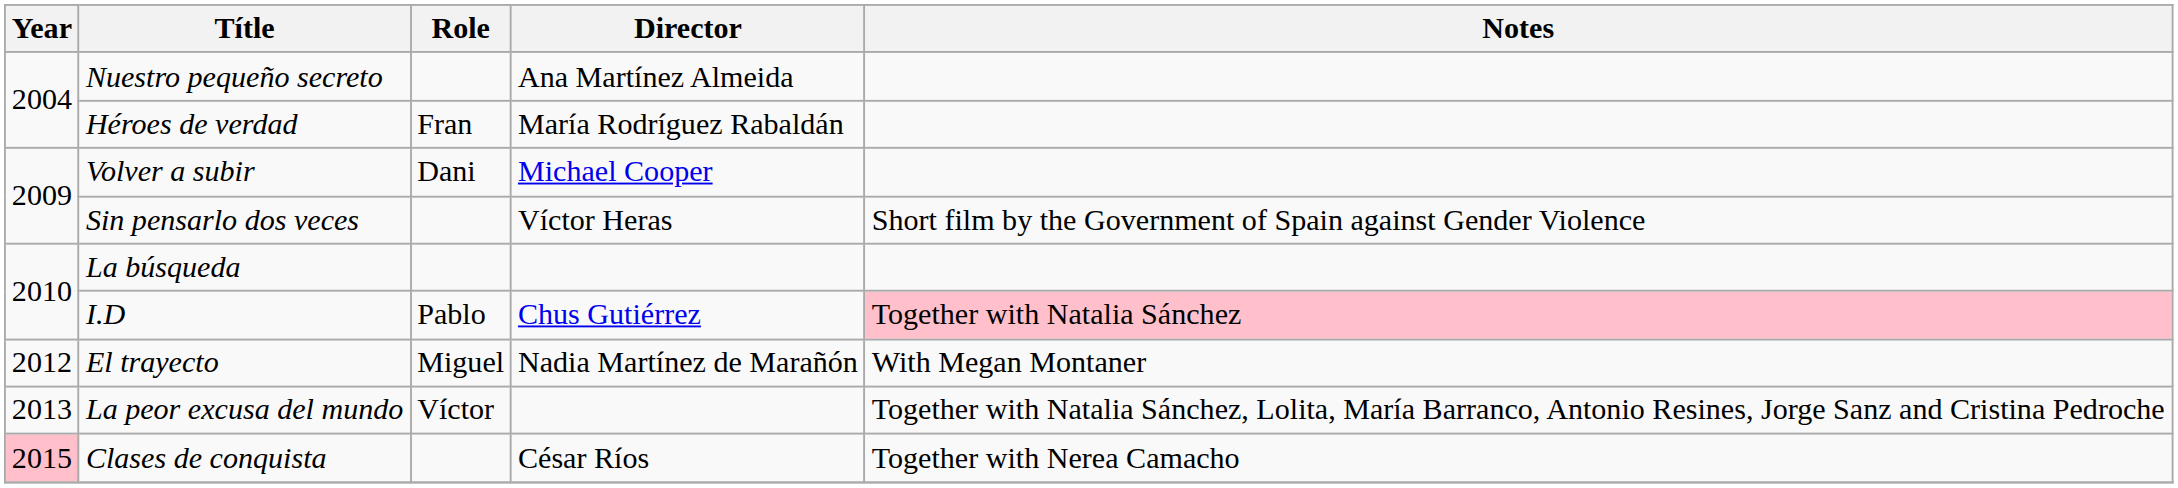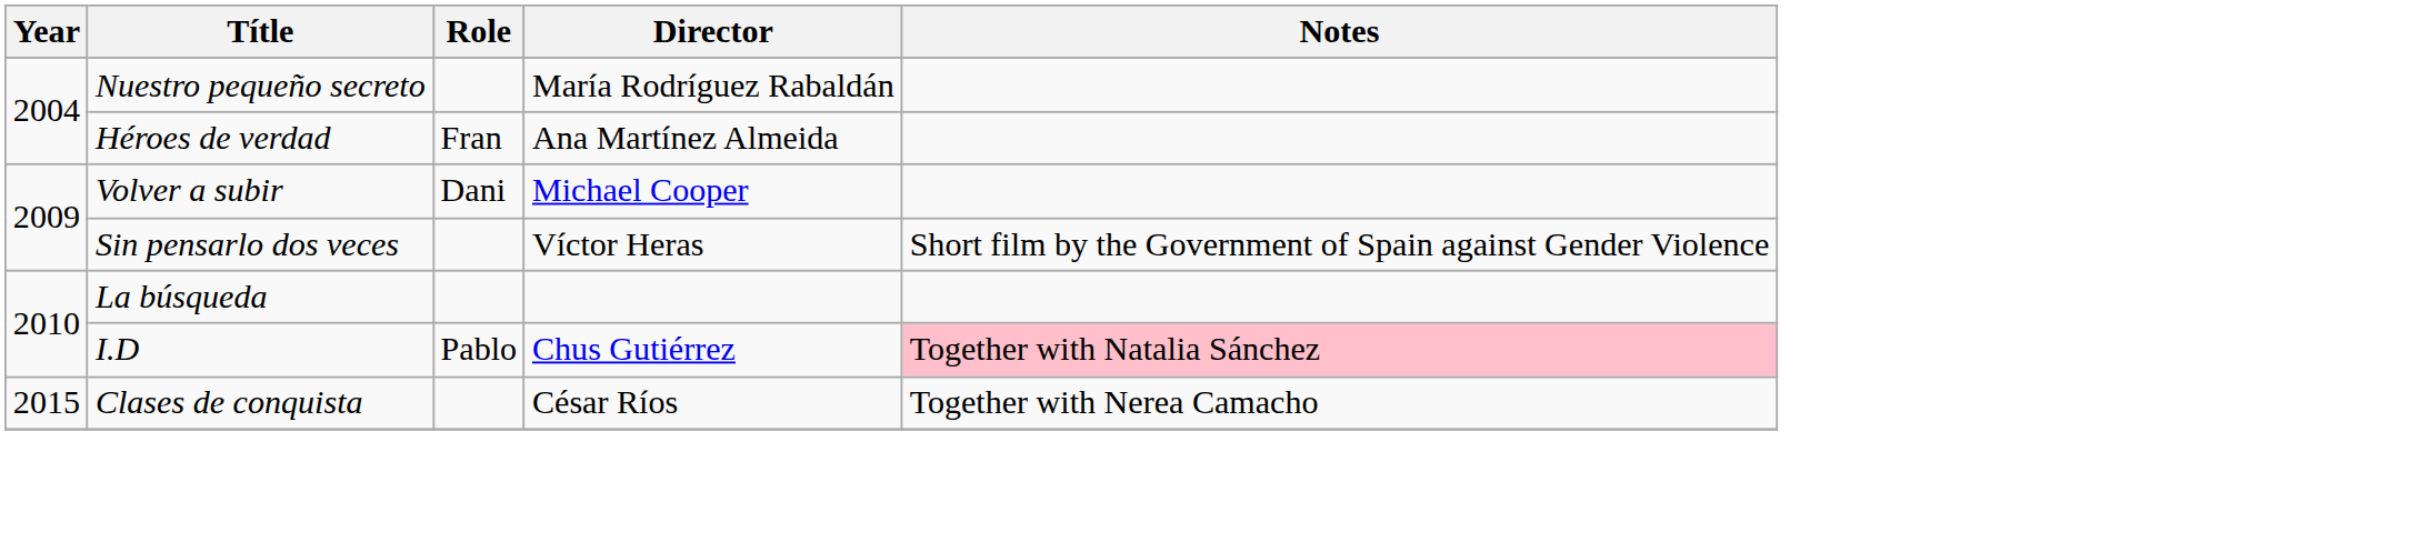 <table class="wikitable sortable">
 <tr>
 <th>Year</th>
 <th>Títle</th>
 <th>Role</th>
 <th>Director</th>
 <th>Notes</th>
 </tr>
 <tr>
 <td rowspan="2">2004</td>
 <td><em>Nuestro pequeño secreto</em></td>
 <td></td>
-<td>Ana Martínez Almeida</td>
+<td>María Rodríguez Rabaldán</td>
 <td></td>
 </tr>
 <tr>
 <td><em>Héroes de verdad</em></td>
 <td>Fran</td>
-<td>María Rodríguez Rabaldán</td>
+<td>Ana Martínez Almeida</td>
 <td></td>
 </tr>
 <tr>
 <td rowspan="2">2009</td>
 <td><em>Volver a subir</em></td>
 <td>Dani</td>
 <td><a href='#'>Michael Cooper</a></td>
 <td></td>
 </tr>
 <tr>
 <td><em>Sin pensarlo dos veces</em></td>
 <td></td>
 <td>Víctor Heras</td>
 <td>Short film by the Government of Spain against Gender Violence</td>
 </tr>
 <tr>
 <td rowspan="2">2010</td>
 <td><em>La búsqueda</em></td>
 <td></td>
 <td></td>
 <td></td>
 </tr>
 <tr>
 <td><em>I.D</em></td>
 <td>Pablo</td>
 <td><a href='#'>Chus Gutiérrez</a></td>
 <td style="background: pink;">Together with Natalia Sánchez</td>
 </tr>
 <tr>
-<td>2012</td>
-<td><em>El trayecto</em></td>
-<td>Miguel</td>
-<td>Nadia Martínez de Marañón</td>
-<td>With Megan Montaner</td>
-</tr>
-<tr>
-<td>2013</td>
-<td><em>La peor excusa del mundo</em></td>
-<td>Víctor</td>
-<td></td>
-<td>Together with Natalia Sánchez, Lolita, María Barranco, Antonio Resines, Jorge Sanz and Cristina Pedroche</td>
-</tr>
-<tr>
-<td style="background: pink;">2015</td>
+<td>2015</td>
 <td><em>Clases de conquista</em></td>
 <td></td>
 <td>César Ríos</td>
 <td>Together with Nerea Camacho</td>
 </tr>
 <tr>
 </tr>
 </table>
